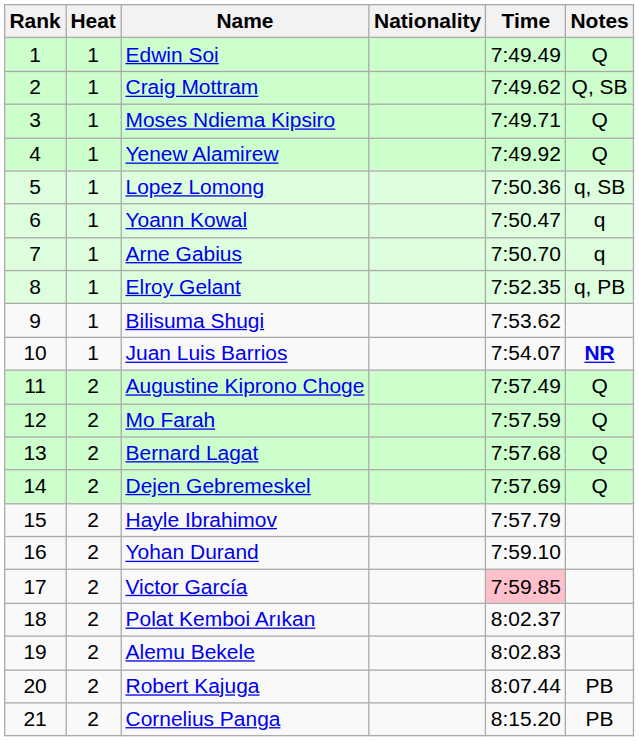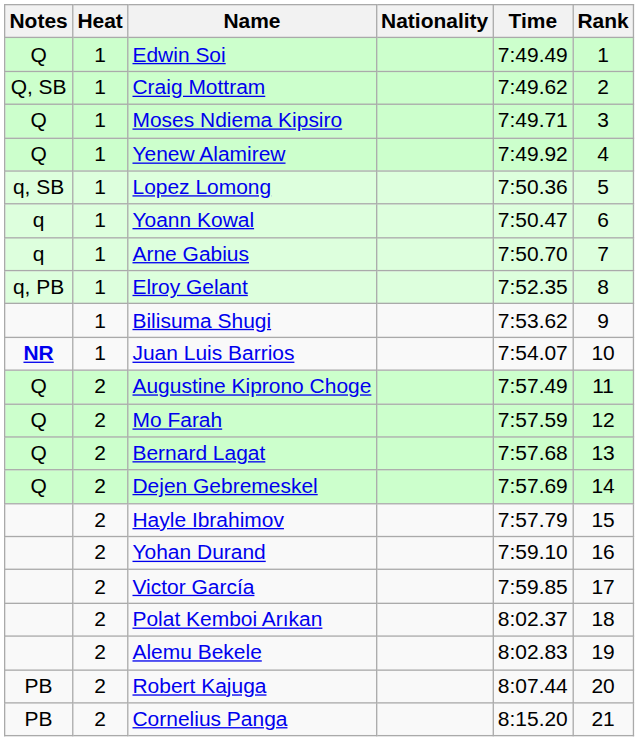 <table class="wikitable sortable" style="text-align:center">
 <tr>
-<th>Rank</th>
+<th>Notes</th>
 <th>Heat</th>
 <th>Name</th>
 <th>Nationality</th>
 <th>Time</th>
-<th>Notes</th>
+<th>Rank</th>
 </tr>
 <tr bgcolor=ccffcc>
-<td>1</td>
+<td>Q</td>
 <td>1</td>
 <td align=left><a href='#'>Edwin Soi</a></td>
 <td align=left></td>
 <td>7:49.49</td>
-<td>Q</td>
+<td>1</td>
 </tr>
 <tr bgcolor=ccffcc>
-<td>2</td>
+<td>Q, SB</td>
 <td>1</td>
 <td align=left><a href='#'>Craig Mottram</a></td>
 <td align=left></td>
 <td>7:49.62</td>
-<td>Q, SB</td>
+<td>2</td>
 </tr>
 <tr bgcolor=ccffcc>
-<td>3</td>
+<td>Q</td>
 <td>1</td>
 <td align=left><a href='#'>Moses Ndiema Kipsiro</a></td>
 <td align=left></td>
 <td>7:49.71</td>
-<td>Q</td>
+<td>3</td>
 </tr>
 <tr bgcolor=ccffcc>
-<td>4</td>
+<td>Q</td>
 <td>1</td>
 <td align=left><a href='#'>Yenew Alamirew</a></td>
 <td align=left></td>
 <td>7:49.92</td>
-<td>Q</td>
+<td>4</td>
 </tr>
 <tr bgcolor=ddffdd>
-<td>5</td>
+<td>q, SB</td>
 <td>1</td>
 <td align=left><a href='#'>Lopez Lomong</a></td>
 <td align=left></td>
 <td>7:50.36</td>
-<td>q, SB</td>
+<td>5</td>
 </tr>
 <tr bgcolor=ddffdd>
-<td>6</td>
+<td>q</td>
 <td>1</td>
 <td align=left><a href='#'>Yoann Kowal</a></td>
 <td align=left></td>
 <td>7:50.47</td>
-<td>q</td>
+<td>6</td>
 </tr>
 <tr bgcolor=ddffdd>
-<td>7</td>
+<td>q</td>
 <td>1</td>
 <td align=left><a href='#'>Arne Gabius</a></td>
 <td align=left></td>
 <td>7:50.70</td>
-<td>q</td>
+<td>7</td>
 </tr>
 <tr bgcolor=ddffdd>
-<td>8</td>
+<td>q,  PB</td>
 <td>1</td>
 <td align=left><a href='#'>Elroy Gelant</a></td>
 <td align=left></td>
 <td>7:52.35</td>
-<td>q,  PB</td>
+<td>8</td>
 </tr>
 <tr>
-<td>9</td>
+<td></td>
 <td>1</td>
 <td align=left><a href='#'>Bilisuma Shugi</a></td>
 <td align=left></td>
 <td>7:53.62</td>
-<td></td>
+<td>9</td>
 </tr>
 <tr>
-<td>10</td>
+<td><strong><a href='#'>NR</a></strong></td>
 <td>1</td>
 <td align=left><a href='#'>Juan Luis Barrios</a></td>
 <td align=left></td>
 <td>7:54.07</td>
-<td><strong><a href='#'>NR</a></strong></td>
+<td>10</td>
 </tr>
 <tr bgcolor=ccffcc>
-<td>11</td>
+<td>Q</td>
 <td>2</td>
 <td align=left><a href='#'>Augustine Kiprono Choge</a></td>
 <td align=left></td>
 <td>7:57.49</td>
-<td>Q</td>
+<td>11</td>
 </tr>
 <tr bgcolor=ccffcc>
-<td>12</td>
+<td>Q</td>
 <td>2</td>
 <td align=left><a href='#'>Mo Farah</a></td>
 <td align=left></td>
 <td>7:57.59</td>
-<td>Q</td>
+<td>12</td>
 </tr>
 <tr bgcolor=ccffcc>
-<td>13</td>
+<td>Q</td>
 <td>2</td>
 <td align=left><a href='#'>Bernard Lagat</a></td>
 <td align=left></td>
 <td>7:57.68</td>
-<td>Q</td>
+<td>13</td>
 </tr>
 <tr bgcolor=ccffcc>
-<td>14</td>
+<td>Q</td>
 <td>2</td>
 <td align=left><a href='#'>Dejen Gebremeskel</a></td>
 <td align=left></td>
 <td>7:57.69</td>
-<td>Q</td>
+<td>14</td>
 </tr>
 <tr>
-<td>15</td>
+<td></td>
 <td>2</td>
 <td align=left><a href='#'>Hayle Ibrahimov</a></td>
 <td align=left></td>
 <td>7:57.79</td>
-<td></td>
+<td>15</td>
 </tr>
 <tr>
-<td>16</td>
+<td></td>
 <td>2</td>
 <td align=left><a href='#'>Yohan Durand</a></td>
 <td align=left></td>
 <td>7:59.10</td>
-<td></td>
+<td>16</td>
 </tr>
 <tr>
-<td>17</td>
+<td></td>
 <td>2</td>
 <td align=left><a href='#'>Victor García</a></td>
 <td align=left></td>
-<td style="background: pink;">7:59.85</td>
-<td></td>
+<td>7:59.85</td>
+<td>17</td>
 </tr>
 <tr>
-<td>18</td>
+<td></td>
 <td>2</td>
 <td align=left><a href='#'>Polat Kemboi Arıkan</a></td>
 <td align=left></td>
 <td>8:02.37</td>
-<td></td>
+<td>18</td>
 </tr>
 <tr>
-<td>19</td>
+<td></td>
 <td>2</td>
 <td align=left><a href='#'>Alemu Bekele</a></td>
 <td align=left></td>
 <td>8:02.83</td>
-<td></td>
+<td>19</td>
 </tr>
 <tr>
-<td>20</td>
+<td>PB</td>
 <td>2</td>
 <td align=left><a href='#'>Robert Kajuga</a></td>
 <td align=left></td>
 <td>8:07.44</td>
-<td>PB</td>
+<td>20</td>
 </tr>
 <tr>
-<td>21</td>
+<td>PB</td>
 <td>2</td>
 <td align=left><a href='#'>Cornelius Panga</a></td>
 <td align=left></td>
 <td>8:15.20</td>
-<td>PB</td>
+<td>21</td>
 </tr>
 </table>
